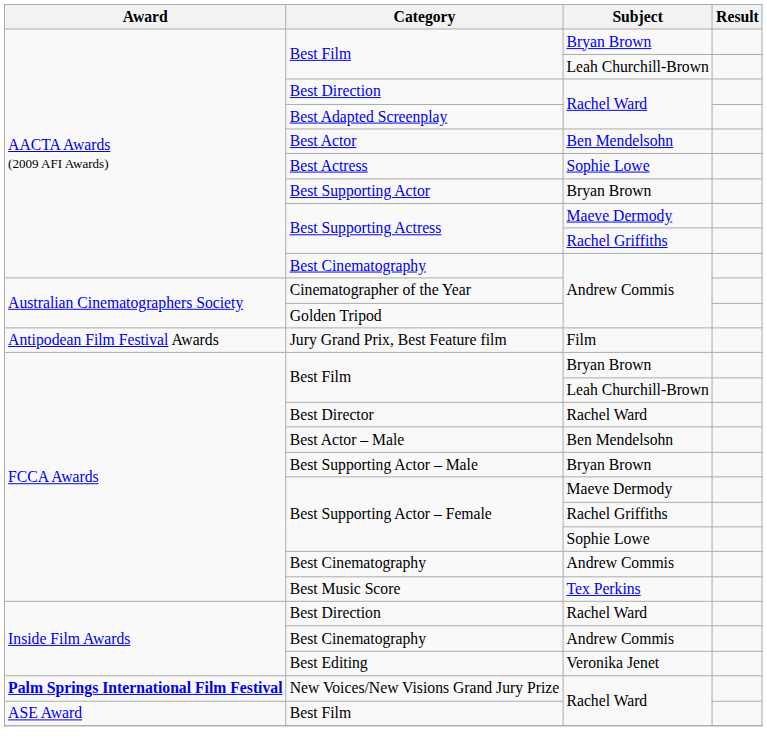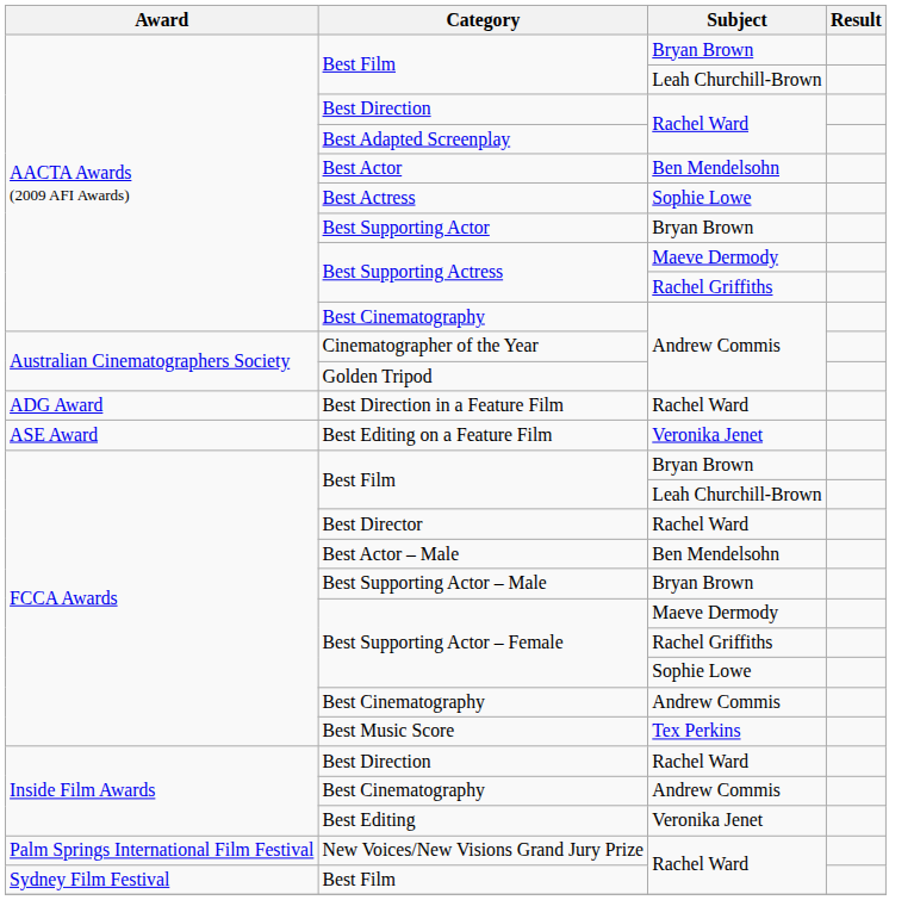 <table class="wikitable">
 <tr>
 <th>Award</th>
 <th>Category</th>
 <th>Subject</th>
 <th>Result</th>
 </tr>
 <tr>
 <td rowspan=10><a href='#'>AACTA Awards</a><br><small>(2009 AFI Awards)</small></td>
 <td rowspan=2><a href='#'>Best Film</a></td>
 <td><a href='#'>Bryan Brown</a></td>
 <td></td>
 </tr>
 <tr>
 <td>Leah Churchill-Brown</td>
 <td></td>
 </tr>
 <tr>
 <td><a href='#'>Best Direction</a></td>
 <td rowspan=2><a href='#'>Rachel Ward</a></td>
 <td></td>
 </tr>
 <tr>
 <td><a href='#'>Best Adapted Screenplay</a></td>
 <td></td>
 </tr>
 <tr>
 <td><a href='#'>Best Actor</a></td>
 <td><a href='#'>Ben Mendelsohn</a></td>
 <td></td>
 </tr>
 <tr>
 <td><a href='#'>Best Actress</a></td>
 <td><a href='#'>Sophie Lowe</a></td>
 <td></td>
 </tr>
 <tr>
 <td><a href='#'>Best Supporting Actor</a></td>
 <td>Bryan Brown</td>
 <td></td>
 </tr>
 <tr>
 <td rowspan=2><a href='#'>Best Supporting Actress</a></td>
 <td><a href='#'>Maeve Dermody</a></td>
 <td></td>
 </tr>
 <tr>
 <td><a href='#'>Rachel Griffiths</a></td>
 <td></td>
 </tr>
 <tr>
 <td><a href='#'>Best Cinematography</a></td>
 <td rowspan=3>Andrew Commis</td>
 <td></td>
 </tr>
 <tr>
 <td rowspan=2><a href='#'>Australian Cinematographers Society</a></td>
 <td>Cinematographer of the Year</td>
 <td></td>
 </tr>
 <tr>
 <td>Golden Tripod</td>
 <td></td>
 </tr>
 <tr>
-<td><a href='#'>Antipodean Film Festival</a> Awards</td>
-<td>Jury Grand Prix, Best Feature film</td>
-<td>Film</td>
+<td><a href='#'>ADG Award</a></td>
+<td>Best Direction in a Feature Film</td>
+<td>Rachel Ward</td>
+<td></td>
+</tr>
+<tr>
+<td><a href='#'>ASE Award</a></td>
+<td>Best Editing on a Feature Film</td>
+<td><a href='#'>Veronika Jenet</a></td>
 <td></td>
 </tr>
 <tr>
 <td rowspan=10><a href='#'>FCCA Awards</a></td>
 <td rowspan=2>Best Film</td>
 <td>Bryan Brown</td>
 <td></td>
 </tr>
 <tr>
 <td>Leah Churchill-Brown</td>
 <td></td>
 </tr>
 <tr>
 <td>Best Director</td>
 <td>Rachel Ward</td>
 <td></td>
 </tr>
 <tr>
 <td>Best Actor – Male</td>
 <td>Ben Mendelsohn</td>
 <td></td>
 </tr>
 <tr>
 <td>Best Supporting Actor – Male</td>
 <td>Bryan Brown</td>
 <td></td>
 </tr>
 <tr>
 <td rowspan=3>Best Supporting Actor – Female</td>
 <td>Maeve Dermody</td>
 <td></td>
 </tr>
 <tr>
 <td>Rachel Griffiths</td>
 <td></td>
 </tr>
 <tr>
 <td>Sophie Lowe</td>
 <td></td>
 </tr>
 <tr>
 <td>Best Cinematography</td>
 <td>Andrew Commis</td>
 <td></td>
 </tr>
 <tr>
 <td>Best Music Score</td>
 <td><a href='#'>Tex Perkins</a></td>
 <td></td>
 </tr>
 <tr>
 <td rowspan=3><a href='#'>Inside Film Awards</a></td>
 <td>Best Direction</td>
 <td>Rachel Ward</td>
 <td></td>
 </tr>
 <tr>
 <td>Best Cinematography</td>
 <td>Andrew Commis</td>
 <td></td>
 </tr>
 <tr>
 <td>Best Editing</td>
 <td>Veronika Jenet</td>
 <td></td>
 </tr>
 <tr>
-<td><strong><a href='#'>Palm Springs International Film Festival</a></strong></td>
+<td><a href='#'>Palm Springs International Film Festival</a></td>
 <td>New Voices/New Visions Grand Jury Prize</td>
 <td rowspan=2>Rachel Ward</td>
 <td></td>
 </tr>
 <tr>
-<td><a href='#'>ASE Award</a></td>
+<td><a href='#'>Sydney Film Festival</a></td>
 <td>Best Film</td>
 <td></td>
 </tr>
 <tr>
 </tr>
 </table>
